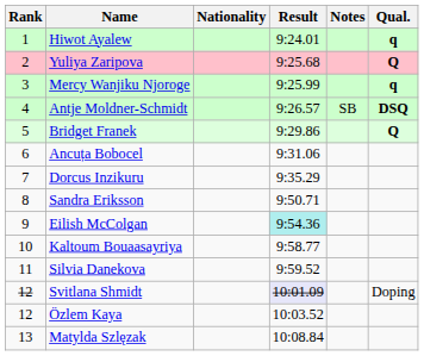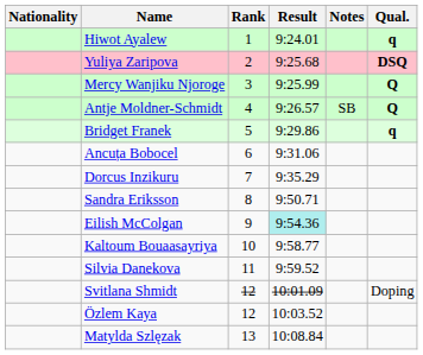 <table class="wikitable sortable" style="text-align:center">
 <tr>
+<th>Nationality</th>
+<th>Name</th>
 <th>Rank</th>
-<th>Name</th>
-<th>Nationality</th>
 <th>Result</th>
 <th>Notes</th>
 <th>Qual.</th>
 </tr>
 <tr bgcolor=ccffcc>
+<td align=left></td>
+<td align=left><a href='#'>Hiwot Ayalew</a></td>
 <td>1</td>
-<td align=left><a href='#'>Hiwot Ayalew</a></td>
-<td align=left></td>
 <td>9:24.01</td>
 <td></td>
 <td><strong>q</strong></td>
 </tr>
 <tr bgcolor=pink>
+<td align=left></td>
+<td align=left><a href='#'>Yuliya Zaripova</a></td>
 <td>2</td>
-<td align=left><a href='#'>Yuliya Zaripova</a></td>
+<td>9:25.68</td>
+<td></td>
+<td><strong>DSQ</strong></td>
+</tr>
+<tr bgcolor=ccffcc>
 <td align=left></td>
-<td>9:25.68</td>
+<td align=left><a href='#'>Mercy Wanjiku Njoroge</a></td>
+<td>3</td>
+<td>9:25.99</td>
 <td></td>
 <td><strong>Q</strong></td>
 </tr>
 <tr bgcolor=ccffcc>
-<td>3</td>
-<td align=left><a href='#'>Mercy Wanjiku Njoroge</a></td>
 <td align=left></td>
-<td>9:25.99</td>
+<td align=left><a href='#'>Antje Moldner-Schmidt</a></td>
+<td>4</td>
+<td>9:26.57</td>
+<td>SB</td>
+<td><strong>Q</strong></td>
+</tr>
+<tr bgcolor=#ddffdd>
+<td align=left></td>
+<td align=left><a href='#'>Bridget Franek</a></td>
+<td>5</td>
+<td>9:29.86</td>
 <td></td>
 <td><strong>q</strong></td>
 </tr>
-<tr bgcolor=ccffcc>
-<td>4</td>
-<td align=left><a href='#'>Antje Moldner-Schmidt</a></td>
+<tr>
 <td align=left></td>
-<td>9:26.57</td>
-<td>SB</td>
-<td><strong>DSQ</strong></td>
-</tr>
-<tr bgcolor=#ddffdd>
-<td>5</td>
-<td align=left><a href='#'>Bridget Franek</a></td>
-<td align=left></td>
-<td>9:29.86</td>
-<td></td>
-<td><strong>Q</strong></td>
-</tr>
-<tr>
+<td align=left><a href='#'>Ancuța Bobocel</a></td>
 <td>6</td>
-<td align=left><a href='#'>Ancuța Bobocel</a></td>
-<td align=left></td>
 <td>9:31.06</td>
 <td></td>
 <td></td>
 </tr>
 <tr>
+<td align=left></td>
+<td align=left><a href='#'>Dorcus Inzikuru</a></td>
 <td>7</td>
-<td align=left><a href='#'>Dorcus Inzikuru</a></td>
-<td align=left></td>
 <td>9:35.29</td>
 <td></td>
 <td></td>
 </tr>
 <tr>
+<td align=left></td>
+<td align=left><a href='#'>Sandra Eriksson</a></td>
 <td>8</td>
-<td align=left><a href='#'>Sandra Eriksson</a></td>
-<td align=left></td>
 <td>9:50.71</td>
 <td></td>
 <td></td>
 </tr>
 <tr>
+<td align=left></td>
+<td align=left><a href='#'>Eilish McColgan</a></td>
 <td>9</td>
-<td align=left><a href='#'>Eilish McColgan</a></td>
-<td align=left></td>
 <td style="background: paleturquoise;">9:54.36</td>
 <td></td>
 <td></td>
 </tr>
 <tr>
+<td align=left></td>
+<td align=left><a href='#'>Kaltoum Bouaasayriya</a></td>
 <td>10</td>
-<td align=left><a href='#'>Kaltoum Bouaasayriya</a></td>
-<td align=left></td>
 <td>9:58.77</td>
 <td></td>
 <td></td>
 </tr>
 <tr>
+<td align=left></td>
+<td align=left><a href='#'>Silvia Danekova</a></td>
 <td>11</td>
-<td align=left><a href='#'>Silvia Danekova</a></td>
-<td align=left></td>
 <td>9:59.52</td>
 <td></td>
 <td></td>
 </tr>
 <tr>
+<td align=left></td>
+<td align=left><a href='#'>Svitlana Shmidt</a></td>
 <td><s>12 </s></td>
-<td align=left><a href='#'>Svitlana Shmidt</a></td>
-<td align=left></td>
-<td style="background: lavender;"><s>10:01.09 </s></td>
+<td><s>10:01.09 </s></td>
 <td></td>
 <td>Doping</td>
 </tr>
 <tr>
+<td align=left></td>
+<td align=left><a href='#'>Özlem Kaya</a></td>
 <td>12</td>
-<td align=left><a href='#'>Özlem Kaya</a></td>
-<td align=left></td>
 <td>10:03.52</td>
 <td></td>
 <td></td>
 </tr>
 <tr>
+<td align=left></td>
+<td align=left><a href='#'>Matylda Szlęzak</a></td>
 <td>13</td>
-<td align=left><a href='#'>Matylda Szlęzak</a></td>
-<td align=left></td>
 <td>10:08.84</td>
 <td></td>
 <td></td>
 </tr>
 </table>
